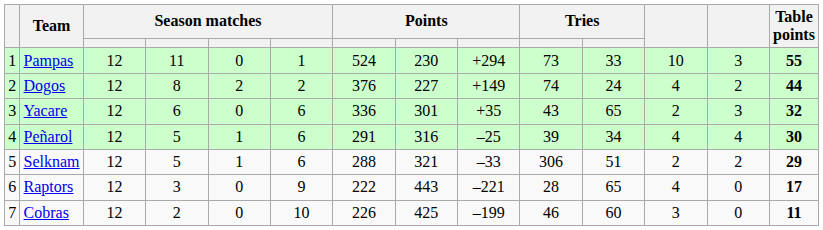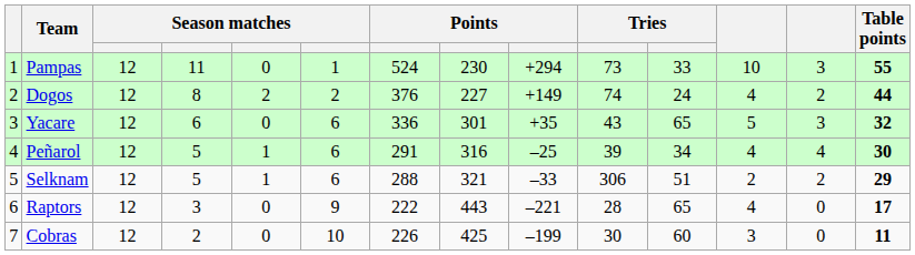 <table class="wikitable" style="text-align:center">
 <tr>
 <th rowspan="2"></th>
 <th rowspan="2">Team</th>
 <th colspan="4">Season matches</th>
 <th colspan="3">Points</th>
 <th colspan="2">Tries</th>
 <th rowspan="2" width=55></th>
 <th rowspan="2" width=55></th>
 <th rowspan="2">Table<br>points</th>
 </tr>
 <tr>
 <th width=55></th>
 <th width=55></th>
 <th width=55></th>
 <th width=55></th>
 <th width=55></th>
 <th width=55></th>
 <th width=55></th>
 <th width=55></th>
 <th width=55></th>
 </tr>
 <tr bgcolor="#ccffcc">
 <td>1</td>
 <td style="text-align:left"> <a href='#'>Pampas</a></td>
 <td>12</td>
 <td>11</td>
 <td>0</td>
 <td>1</td>
 <td>524</td>
 <td>230</td>
 <td>+294</td>
 <td>73</td>
 <td>33</td>
 <td>10</td>
 <td>3</td>
 <td><strong>55</strong></td>
 </tr>
 <tr bgcolor="#ccffcc">
 <td>2</td>
 <td style="text-align:left"> <a href='#'>Dogos</a></td>
 <td>12</td>
 <td>8</td>
 <td>2</td>
 <td>2</td>
 <td>376</td>
 <td>227</td>
 <td>+149</td>
 <td>74</td>
 <td>24</td>
 <td>4</td>
 <td>2</td>
 <td><strong>44</strong></td>
 </tr>
 <tr bgcolor="#ccffcc">
 <td>3</td>
 <td style="text-align:left"> <a href='#'>Yacare</a></td>
 <td>12</td>
 <td>6</td>
 <td>0</td>
 <td>6</td>
 <td>336</td>
 <td>301</td>
 <td>+35</td>
 <td>43</td>
 <td>65</td>
-<td>2</td>
+<td>5</td>
 <td>3</td>
 <td><strong>32</strong></td>
 </tr>
 <tr bgcolor="#ccffcc">
 <td>4</td>
 <td style="text-align:left"> <a href='#'>Peñarol</a></td>
 <td>12</td>
 <td>5</td>
 <td>1</td>
 <td>6</td>
 <td>291</td>
 <td>316</td>
 <td>–25</td>
 <td>39</td>
 <td>34</td>
 <td>4</td>
 <td>4</td>
 <td><strong>30</strong></td>
 </tr>
 <tr>
 <td>5</td>
 <td style="text-align:left"> <a href='#'>Selknam</a></td>
 <td>12</td>
 <td>5</td>
 <td>1</td>
 <td>6</td>
 <td>288</td>
 <td>321</td>
 <td>–33</td>
 <td>306</td>
 <td>51</td>
 <td>2</td>
 <td>2</td>
 <td><strong>29</strong></td>
 </tr>
 <tr>
 <td>6</td>
 <td style="text-align:left"> <a href='#'>Raptors</a></td>
 <td>12</td>
 <td>3</td>
 <td>0</td>
 <td>9</td>
 <td>222</td>
 <td>443</td>
 <td>–221</td>
 <td>28</td>
 <td>65</td>
 <td>4</td>
 <td>0</td>
 <td><strong>17</strong></td>
 </tr>
 <tr>
 <td>7</td>
 <td style="text-align:left"> <a href='#'>Cobras</a></td>
 <td>12</td>
 <td>2</td>
 <td>0</td>
 <td>10</td>
 <td>226</td>
 <td>425</td>
 <td>–199</td>
-<td>46</td>
+<td>30</td>
 <td>60</td>
 <td>3</td>
 <td>0</td>
 <td><strong>11</strong></td>
 </tr>
 </table>
